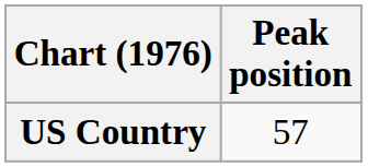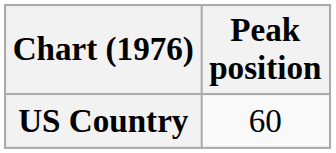 <table class="wikitable sortable plainrowheaders">
 <tr>
 <th scope="col">Chart (1976)</th>
 <th scope="col">Peak<br>position</th>
 </tr>
 <tr>
 <th scope="row">US Country</th>
-<td style="text-align:center;">57</td>
+<td style="text-align:center;">60</td>
 </tr>
 </table>
